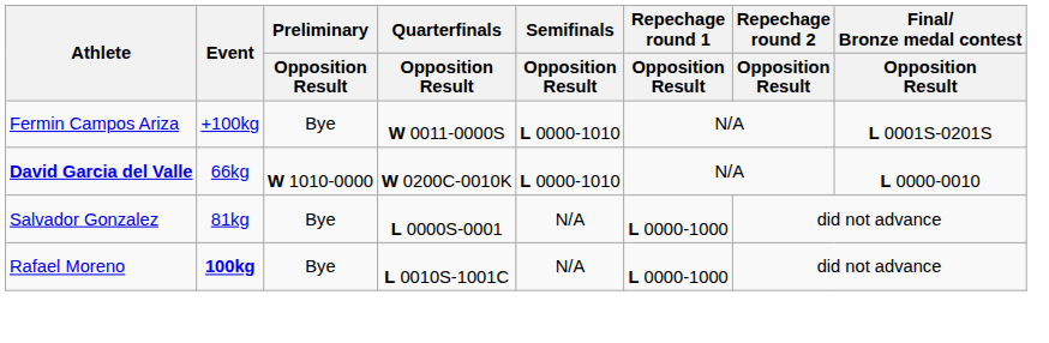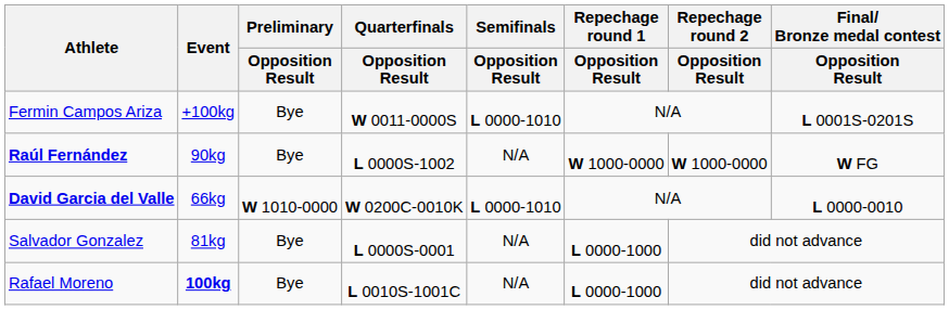 <table class=wikitable style="font-size:90%">
 <tr>
 <th rowspan="2">Athlete</th>
 <th rowspan="2">Event</th>
 <th>Preliminary</th>
 <th>Quarterfinals</th>
 <th>Semifinals</th>
 <th>Repechage <br>round 1</th>
 <th>Repechage <br>round 2</th>
 <th>Final/<br>Bronze medal contest</th>
 </tr>
 <tr>
 <th>Opposition<br>Result</th>
 <th>Opposition<br>Result</th>
 <th>Opposition<br>Result</th>
 <th>Opposition<br>Result</th>
 <th>Opposition<br>Result</th>
 <th>Opposition<br>Result</th>
 </tr>
 <tr>
 <td><a href='#'>Fermin Campos Ariza</a></td>
 <td style="text-align:center;"><a href='#'>+100kg</a></td>
 <td style="text-align:center;">Bye</td>
 <td style="text-align:center;"><br> <strong>W</strong> 0011-0000S</td>
 <td style="text-align:center;"><br> <strong>L</strong> 0000-1010</td>
 <td style="text-align:center;" colspan="2">N/A</td>
 <td style="text-align:center;"><br> <strong>L</strong> 0001S-0201S</td>
 </tr>
 <tr>
+<td><strong><a href='#'>Raúl Fernández</a></strong></td>
+<td style="text-align:center;"><a href='#'>90kg</a></td>
+<td style="text-align:center;">Bye</td>
+<td style="text-align:center;"><br> <strong>L</strong> 0000S-1002</td>
+<td style="text-align:center;">N/A</td>
+<td style="text-align:center;"><br> <strong>W</strong> 1000-0000</td>
+<td style="text-align:center;"><br> <strong>W</strong> 1000-0000</td>
+<td style="text-align:center;"><br> <strong>W</strong> FG </td>
+</tr>
+<tr>
 <td><strong><a href='#'>David Garcia del Valle</a></strong></td>
 <td style="text-align:center;"><a href='#'>66kg</a></td>
 <td style="text-align:center;"><br> <strong>W</strong> 1010-0000</td>
 <td style="text-align:center;"><br> <strong>W</strong> 0200C-0010K</td>
 <td style="text-align:center;"><br> <strong>L</strong> 0000-1010</td>
 <td style="text-align:center;" colspan="2">N/A</td>
 <td style="text-align:center;"><br> <strong>L</strong> 0000-0010 </td>
 </tr>
 <tr>
 <td><a href='#'>Salvador Gonzalez</a></td>
 <td style="text-align:center;"><a href='#'>81kg</a></td>
 <td style="text-align:center;">Bye</td>
 <td style="text-align:center;"><br> <strong>L</strong> 0000S-0001</td>
 <td style="text-align:center;">N/A</td>
 <td style="text-align:center;"><br> <strong>L</strong> 0000-1000</td>
 <td style="text-align:center;" colspan="2">did not advance</td>
 </tr>
 <tr>
 <td><a href='#'>Rafael Moreno</a></td>
 <td style="text-align:center;"><strong><a href='#'>100kg</a></strong></td>
 <td style="text-align:center;">Bye</td>
 <td style="text-align:center;"><br> <strong>L</strong> 0010S-1001C</td>
 <td style="text-align:center;">N/A</td>
 <td style="text-align:center;"><br> <strong>L</strong> 0000-1000</td>
 <td style="text-align:center;" colspan="2">did not advance</td>
 </tr>
 </table>
